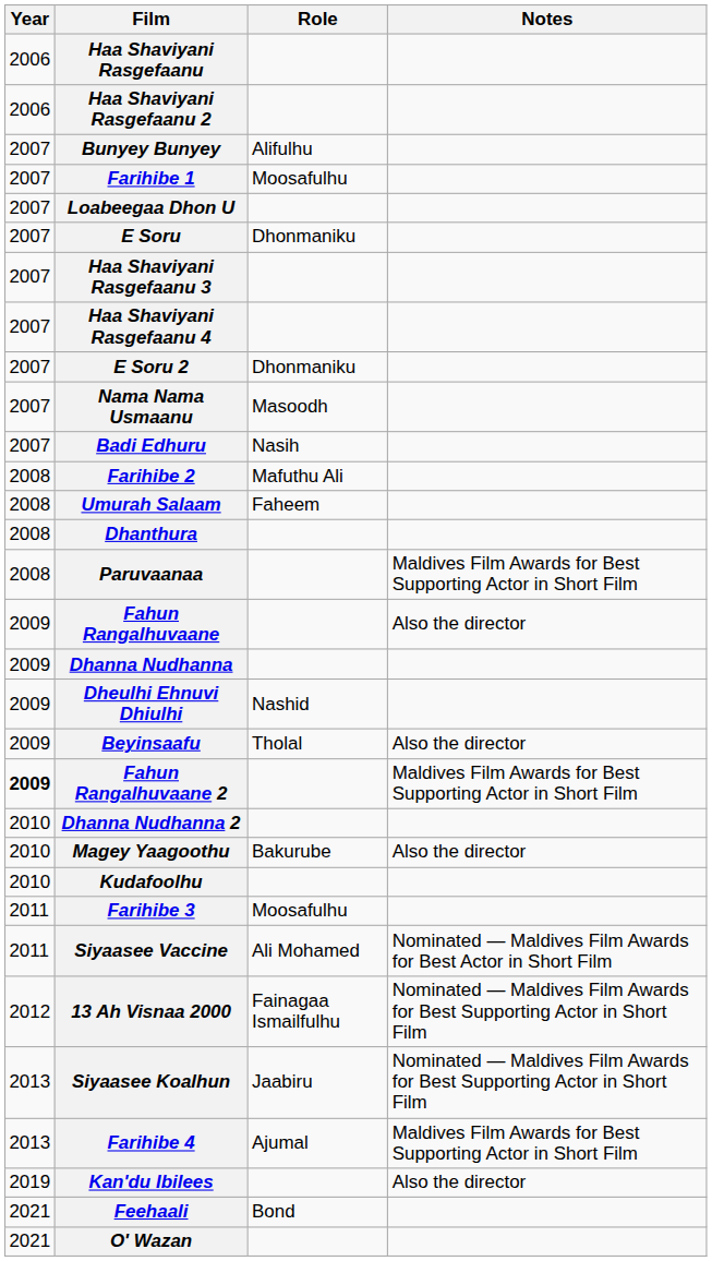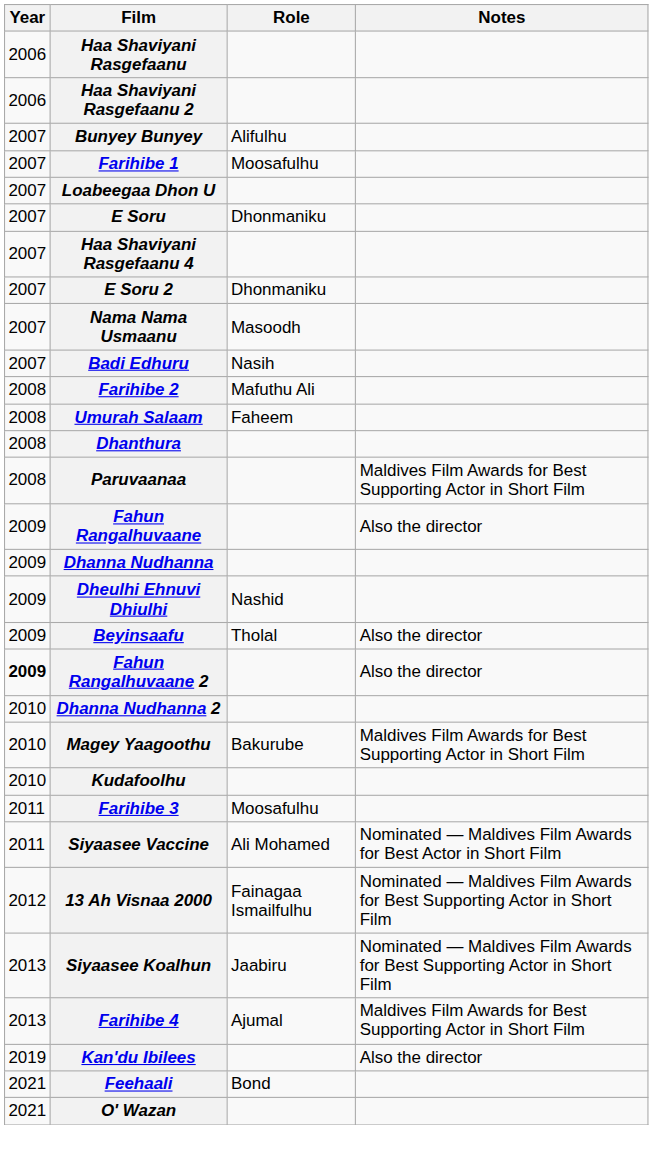 <table class="wikitable">
 <tr>
 <th>Year</th>
 <th>Film</th>
 <th>Role</th>
 <th>Notes</th>
 </tr>
 <tr>
 <td>2006</td>
 <th scope="row"><em>Haa Shaviyani Rasgefaanu</em></th>
 <td></td>
 <td></td>
 </tr>
 <tr>
 <td>2006</td>
 <th scope="row"><em>Haa Shaviyani Rasgefaanu 2</em></th>
 <td></td>
 <td></td>
 </tr>
 <tr>
 <td>2007</td>
 <th scope="row"><em>Bunyey Bunyey</em></th>
 <td>Alifulhu</td>
 <td></td>
 </tr>
 <tr>
 <td>2007</td>
 <th scope="row"><em><a href='#'>Farihibe 1</a></em></th>
 <td>Moosafulhu</td>
 <td></td>
 </tr>
 <tr>
 <td>2007</td>
 <th scope="row"><em>Loabeegaa Dhon U</em></th>
 <td></td>
 <td></td>
 </tr>
 <tr>
 <td>2007</td>
 <th scope="row"><em>E Soru</em></th>
 <td>Dhonmaniku</td>
-<td></td>
-</tr>
-<tr>
-<td>2007</td>
-<th scope="row"><em>Haa Shaviyani Rasgefaanu 3</em></th>
-<td></td>
 <td></td>
 </tr>
 <tr>
 <td>2007</td>
 <th scope="row"><em>Haa Shaviyani Rasgefaanu 4</em></th>
 <td></td>
 <td></td>
 </tr>
 <tr>
 <td>2007</td>
 <th scope="row"><em>E Soru 2</em></th>
 <td>Dhonmaniku</td>
 <td></td>
 </tr>
 <tr>
 <td>2007</td>
 <th scope="row"><em>Nama Nama Usmaanu</em></th>
 <td>Masoodh</td>
 <td></td>
 </tr>
 <tr>
 <td>2007</td>
 <th scope="row"><em><a href='#'>Badi Edhuru</a></em></th>
 <td>Nasih</td>
 <td></td>
 </tr>
 <tr>
 <td>2008</td>
 <th scope="row"><em><a href='#'>Farihibe 2</a></em></th>
 <td>Mafuthu Ali</td>
 <td></td>
 </tr>
 <tr>
 <td>2008</td>
 <th scope="row"><a href='#'><em>Umurah Salaam</em></a></th>
 <td>Faheem</td>
 <td></td>
 </tr>
 <tr>
 <td>2008</td>
 <th scope="row"><em><a href='#'>Dhanthura</a></em></th>
 <td></td>
 <td></td>
 </tr>
 <tr>
 <td>2008</td>
 <th scope="row"><em>Paruvaanaa</em></th>
 <td></td>
 <td>Maldives Film Awards for Best Supporting Actor in Short Film</td>
 </tr>
 <tr>
 <td>2009</td>
 <th scope="row"><em><a href='#'>Fahun Rangalhuvaane</a></em></th>
 <td></td>
 <td>Also the director</td>
 </tr>
 <tr>
 <td>2009</td>
 <th scope="row"><em><a href='#'>Dhanna Nudhanna</a></em></th>
 <td></td>
 <td></td>
 </tr>
 <tr>
 <td>2009</td>
 <th scope="row"><em><a href='#'>Dheulhi Ehnuvi Dhiulhi</a></em></th>
 <td>Nashid</td>
 <td></td>
 </tr>
 <tr>
 <td>2009</td>
 <th scope="row"><em><a href='#'>Beyinsaafu</a></em></th>
 <td>Tholal</td>
 <td>Also the director</td>
 </tr>
 <tr>
 <td><strong>2009</strong></td>
 <th scope="row"><em><a href='#'>Fahun Rangalhuvaane</a></em> <em>2</em></th>
 <td></td>
-<td>Maldives Film Awards for Best Supporting Actor in Short Film</td>
+<td>Also the director</td>
 </tr>
 <tr>
 <td>2010</td>
 <th scope="row"><em><a href='#'>Dhanna Nudhanna</a></em> <em>2</em></th>
 <td></td>
 <td></td>
 </tr>
 <tr>
 <td>2010</td>
 <th scope="row"><em>Magey Yaagoothu</em></th>
 <td>Bakurube</td>
-<td>Also the director</td>
+<td>Maldives Film Awards for Best Supporting Actor in Short Film</td>
 </tr>
 <tr>
 <td>2010</td>
 <th scope="row"><em>Kudafoolhu</em></th>
 <td></td>
 <td></td>
 </tr>
 <tr>
 <td>2011</td>
 <th scope="row"><em><a href='#'>Farihibe 3</a></em></th>
 <td>Moosafulhu</td>
 <td></td>
 </tr>
 <tr>
 <td>2011</td>
 <th scope="row"><em>Siyaasee Vaccine</em></th>
 <td>Ali Mohamed</td>
 <td>Nominated — Maldives Film Awards for Best Actor in Short Film</td>
 </tr>
 <tr>
 <td>2012</td>
 <th scope="row"><em>13 Ah Visnaa 2000</em></th>
 <td>Fainagaa Ismailfulhu</td>
 <td>Nominated — Maldives Film Awards for Best Supporting Actor in Short Film</td>
 </tr>
 <tr>
 <td>2013</td>
 <th scope="row"><em>Siyaasee Koalhun</em></th>
 <td>Jaabiru</td>
 <td>Nominated — Maldives Film Awards for Best Supporting Actor in Short Film</td>
 </tr>
 <tr>
 <td>2013</td>
 <th scope="row"><em><a href='#'>Farihibe 4</a></em></th>
 <td>Ajumal</td>
 <td>Maldives Film Awards for Best Supporting Actor in Short Film</td>
 </tr>
 <tr>
 <td>2019</td>
 <th scope="row"><em><a href='#'>Kan'du Ibilees</a></em></th>
 <td></td>
 <td>Also the director</td>
 </tr>
 <tr>
 <td>2021</td>
 <th scope="row"><em><a href='#'>Feehaali</a></em></th>
 <td>Bond</td>
 <td></td>
 </tr>
 <tr>
 <td>2021</td>
 <th scope="row"><em>O' Wazan</em></th>
 <td></td>
 <td></td>
 </tr>
 </table>
